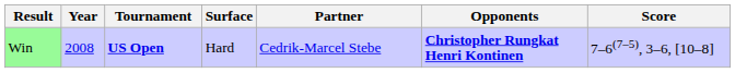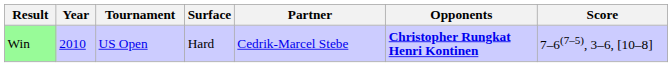 <table class="sortable wikitable">
 <tr>
 <th style="width:55px;">Result</th>
 <th style="width:40px;">Year</th>
 <th style="width:100px;">Tournament</th>
 <th style="width:50px;">Surface</th>
 <th style="width:175px;">Partner</th>
 <th style="width:175px;">Opponents</th>
 <th style="width:150px;" class="unsortable">Score</th>
 </tr>
 <tr style="background:#ccccff;">
 <td style="background:#98fb98;">Win</td>
-<td><a href='#'>2008</a></td>
-<td><strong><a href='#'>US Open</a></strong></td>
+<td><a href='#'>2010</a></td>
+<td><a href='#'>US Open</a></td>
 <td>Hard</td>
 <td> <a href='#'>Cedrik-Marcel Stebe</a></td>
 <td><strong> <a href='#'>Christopher Rungkat</a> <br>  <a href='#'>Henri Kontinen</a></strong></td>
 <td>7–6<sup>(7–5)</sup>, 3–6, [10–8]</td>
 </tr>
 </table>
